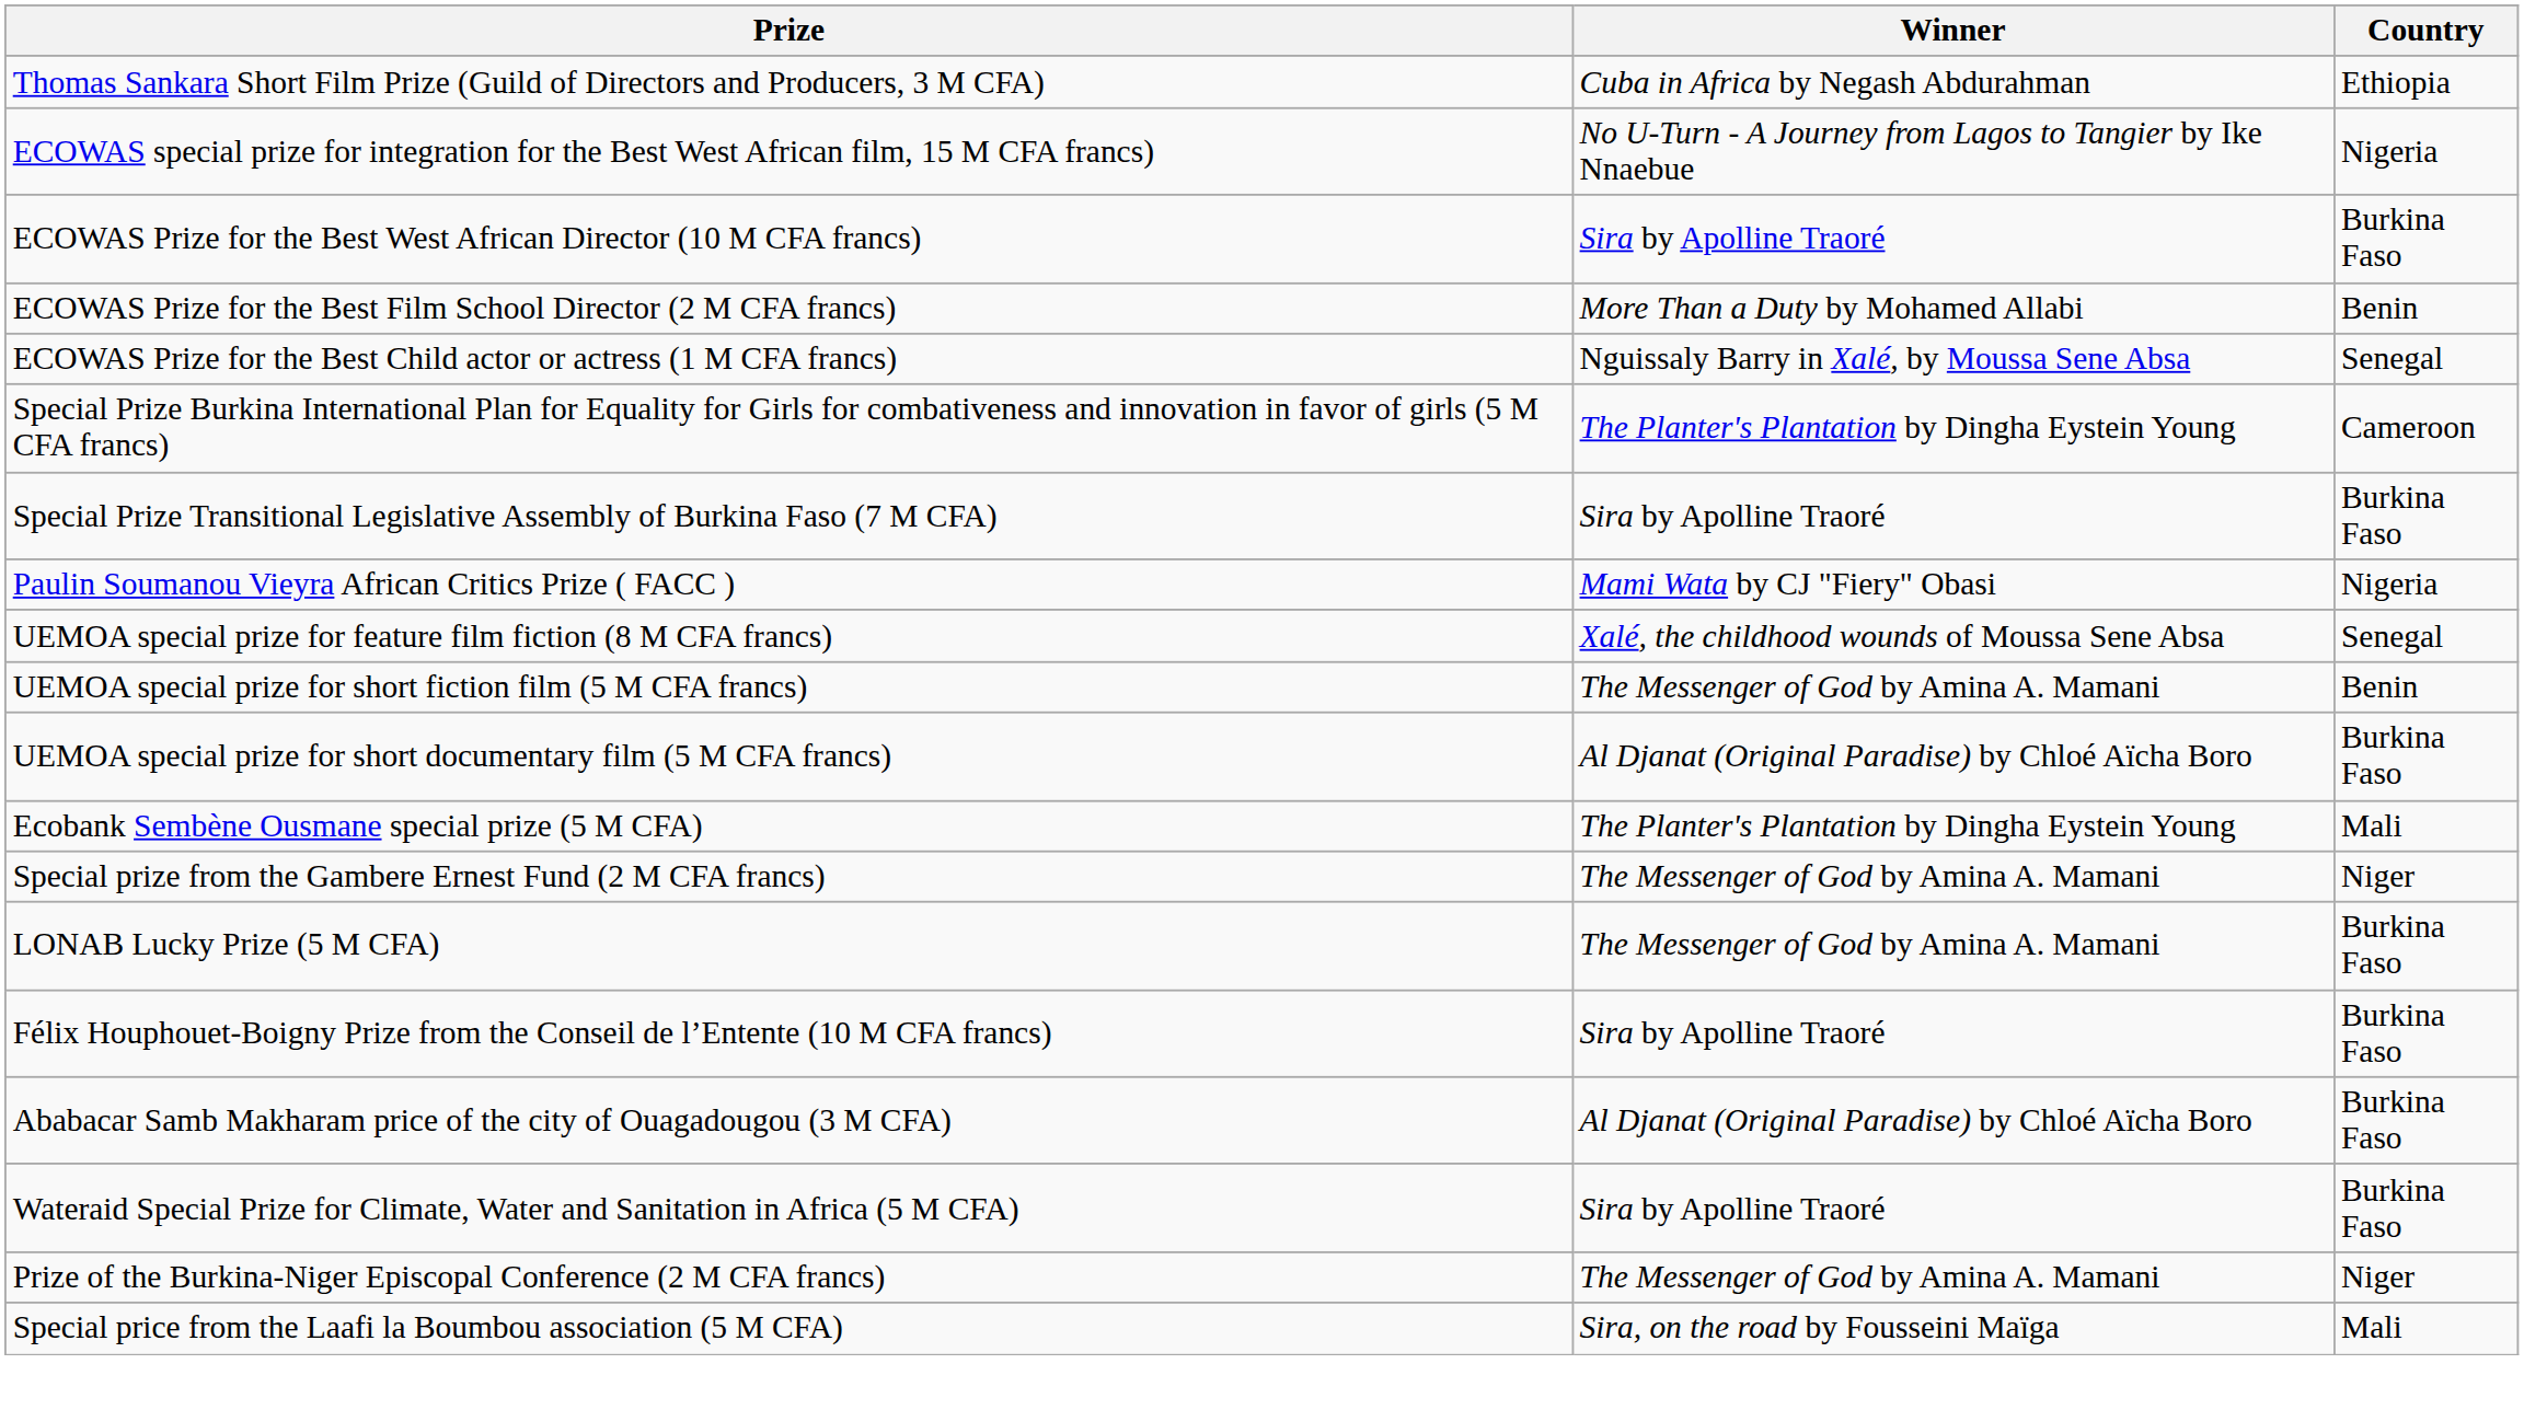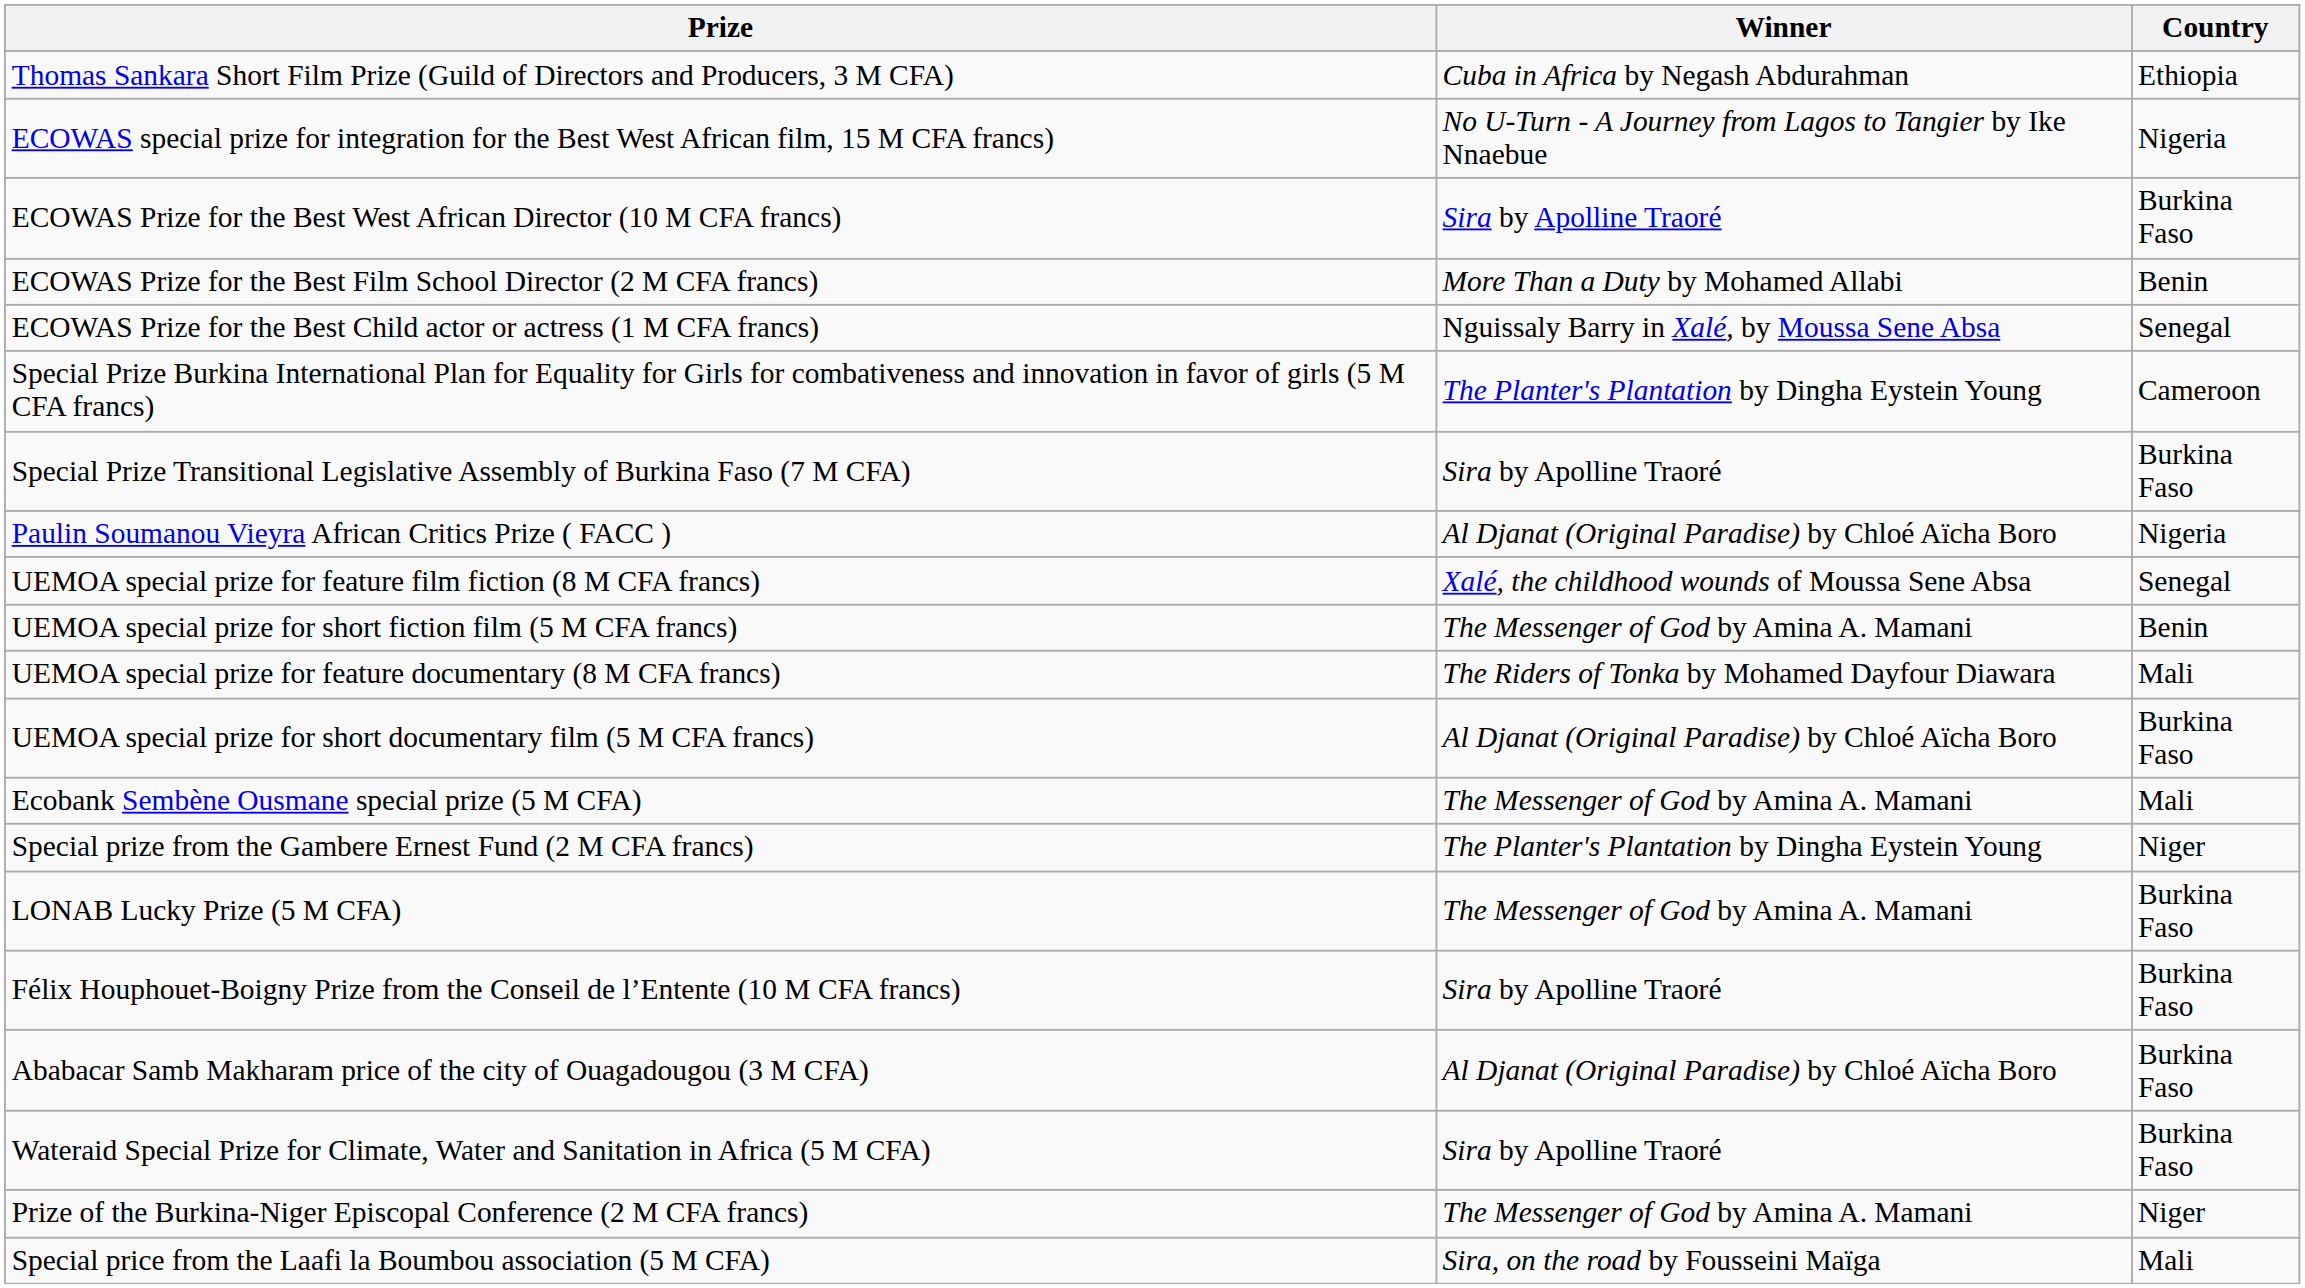 <table class="wikitable">
 <tr>
 <th>Prize</th>
 <th>Winner</th>
 <th>Country</th>
 </tr>
 <tr>
 <td><a href='#'>Thomas Sankara</a> Short Film Prize (Guild of Directors and Producers, 3 M CFA)</td>
 <td><em>Cuba in Africa</em> by Negash Abdurahman</td>
 <td>Ethiopia</td>
 </tr>
 <tr>
 <td><a href='#'>ECOWAS</a> special prize for integration for the Best West African film, 15 M CFA francs)</td>
 <td><em>No U-Turn - A Journey from Lagos to Tangier</em> by Ike Nnaebue</td>
 <td>Nigeria</td>
 </tr>
 <tr>
 <td>ECOWAS Prize for the Best West African Director (10 M CFA francs)</td>
 <td><em><a href='#'>Sira</a></em> by <a href='#'>Apolline Traoré</a></td>
 <td>Burkina Faso</td>
 </tr>
 <tr>
 <td>ECOWAS Prize for the Best Film School Director (2 M CFA francs)</td>
 <td><em>More Than a Duty</em> by Mohamed Allabi</td>
 <td>Benin</td>
 </tr>
 <tr>
 <td>ECOWAS Prize for the Best Child actor or actress (1 M CFA francs)</td>
 <td>Nguissaly Barry in <em><a href='#'>Xalé</a>,</em> by <a href='#'>Moussa Sene Absa</a></td>
 <td>Senegal</td>
 </tr>
 <tr>
 <td>Special Prize Burkina International Plan for Equality for Girls for combativeness and innovation in favor of girls (5 M CFA francs)</td>
 <td><em><a href='#'>The Planter's Plantation</a></em> by Dingha Eystein Young</td>
 <td>Cameroon</td>
 </tr>
 <tr>
 <td>Special Prize Transitional Legislative Assembly of Burkina Faso (7 M CFA)</td>
 <td><em>Sira</em> by Apolline Traoré</td>
 <td>Burkina Faso</td>
 </tr>
 <tr>
 <td><a href='#'>Paulin Soumanou Vieyra</a> African Critics Prize ( FACC )</td>
-<td><em><a href='#'>Mami Wata</a></em> by CJ "Fiery" Obasi</td>
+<td><em>Al Djanat (Original Paradise)</em> by Chloé Aïcha Boro</td>
 <td>Nigeria</td>
 </tr>
 <tr>
 <td>UEMOA special prize for feature film fiction (8 M CFA francs)</td>
 <td><em><a href='#'>Xalé</a>, the childhood wounds</em> of Moussa Sene Absa</td>
 <td>Senegal</td>
 </tr>
 <tr>
 <td>UEMOA special prize for short fiction film (5 M CFA francs)</td>
 <td><em>The Messenger of God</em> by Amina A. Mamani</td>
 <td>Benin</td>
 </tr>
 <tr>
+<td>UEMOA special prize for feature documentary (8 M CFA francs)</td>
+<td><em>The Riders of Tonka</em> by Mohamed Dayfour Diawara</td>
+<td>Mali</td>
+</tr>
+<tr>
 <td>UEMOA special prize for short documentary film (5 M CFA francs)</td>
 <td><em>Al Djanat (Original Paradise)</em> by Chloé Aïcha Boro</td>
 <td>Burkina Faso</td>
 </tr>
 <tr>
 <td>Ecobank <a href='#'>Sembène Ousmane</a> special prize (5 M CFA)</td>
-<td><em>The Planter's Plantation</em> by Dingha Eystein Young</td>
+<td><em>The Messenger of God</em> by Amina A. Mamani</td>
 <td>Mali</td>
 </tr>
 <tr>
 <td>Special prize from the Gambere Ernest Fund (2 M CFA francs)</td>
-<td><em>The Messenger of God</em> by Amina A. Mamani</td>
+<td><em>The Planter's Plantation</em> by Dingha Eystein Young</td>
 <td>Niger</td>
 </tr>
 <tr>
 <td>LONAB Lucky Prize (5 M CFA)</td>
 <td><em>The Messenger of God</em> by Amina A. Mamani</td>
 <td>Burkina Faso</td>
 </tr>
 <tr>
 <td>Félix Houphouet-Boigny Prize from the Conseil de l’Entente (10 M CFA francs)</td>
 <td><em>Sira</em> by Apolline Traoré</td>
 <td>Burkina Faso</td>
 </tr>
 <tr>
 <td>Ababacar Samb Makharam price of the city of Ouagadougou (3 M CFA)</td>
 <td><em>Al Djanat (Original Paradise)</em> by Chloé Aïcha Boro</td>
 <td>Burkina Faso</td>
 </tr>
 <tr>
 <td>Wateraid Special Prize for Climate, Water and Sanitation in Africa (5 M CFA)</td>
 <td><em>Sira</em> by Apolline Traoré</td>
 <td>Burkina Faso</td>
 </tr>
 <tr>
 <td>Prize of the Burkina-Niger Episcopal Conference (2 M CFA francs)</td>
 <td><em>The Messenger of God</em> by Amina A. Mamani</td>
 <td>Niger</td>
 </tr>
 <tr>
 <td>Special price from the Laafi la Boumbou association (5 M CFA)</td>
 <td><em>Sira, on the road</em> by Fousseini Maïga</td>
 <td>Mali</td>
 </tr>
 </table>
